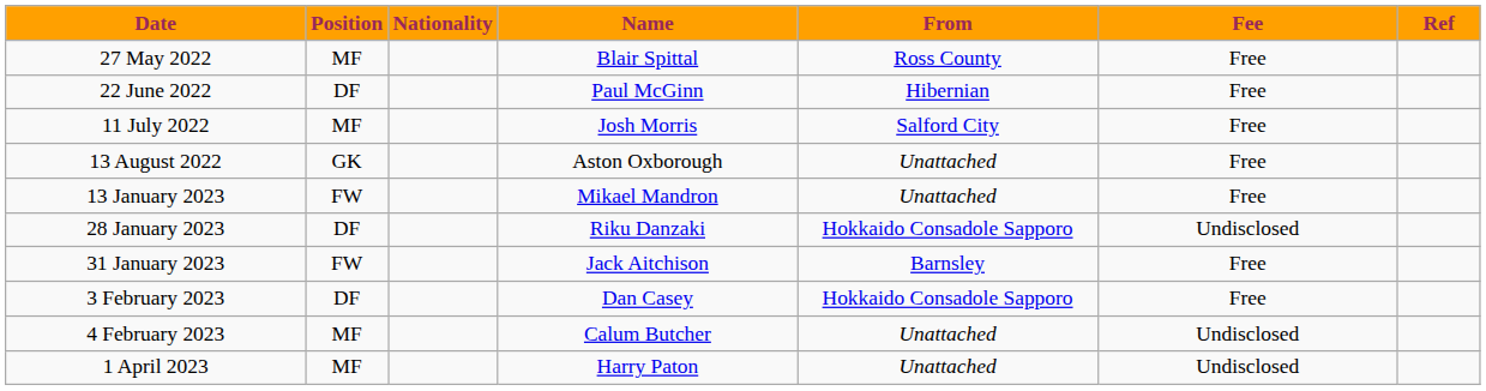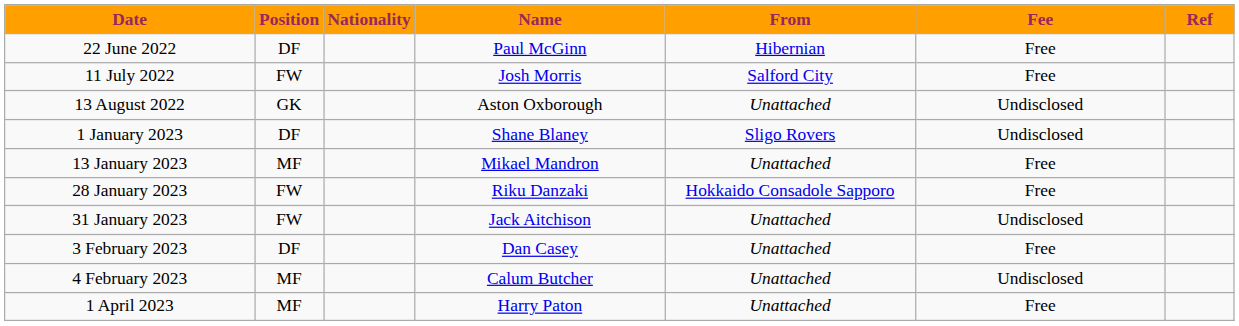 <table class="wikitable"  style="text-align:center; font-size:90%; ">
 <tr>
 <th style="background:#ffa000; color:#98285c; width:200px;">Date</th>
 <th style="background:#ffa000; color:#98285c; width:50px;">Position</th>
 <th style="background:#ffa000; color:#98285c; width:50px;">Nationality</th>
 <th style="background:#ffa000; color:#98285c; width:200px;">Name</th>
 <th style="background:#ffa000; color:#98285c; width:200px;">From</th>
 <th style="background:#ffa000; color:#98285c; width:200px;">Fee</th>
 <th style="background:#ffa000; color:#98285c; width:50px;">Ref</th>
-</tr>
-<tr>
-<td>27 May 2022</td>
-<td>MF</td>
-<td></td>
-<td><a href='#'>Blair Spittal</a></td>
-<td><a href='#'>Ross County</a></td>
-<td>Free</td>
-<td></td>
 </tr>
 <tr>
 <td>22 June 2022</td>
 <td>DF</td>
 <td></td>
 <td><a href='#'>Paul McGinn</a></td>
 <td><a href='#'>Hibernian</a></td>
 <td>Free</td>
 <td></td>
 </tr>
 <tr>
 <td>11 July 2022</td>
-<td>MF</td>
+<td>FW</td>
 <td></td>
 <td><a href='#'>Josh Morris</a></td>
 <td><a href='#'>Salford City</a></td>
 <td>Free</td>
 <td></td>
 </tr>
 <tr>
 <td>13 August 2022</td>
 <td>GK</td>
 <td></td>
 <td>Aston Oxborough</td>
 <td><em>Unattached</em></td>
-<td>Free</td>
+<td>Undisclosed</td>
+<td></td>
+</tr>
+<tr>
+<td>1 January 2023</td>
+<td>DF</td>
+<td></td>
+<td><a href='#'>Shane Blaney</a></td>
+<td><a href='#'>Sligo Rovers</a></td>
+<td>Undisclosed</td>
 <td></td>
 </tr>
 <tr>
 <td>13 January 2023</td>
-<td>FW</td>
+<td>MF</td>
 <td></td>
 <td><a href='#'>Mikael Mandron</a></td>
 <td><em>Unattached</em></td>
 <td>Free</td>
 <td></td>
 </tr>
 <tr>
 <td>28 January 2023</td>
-<td>DF</td>
+<td>FW</td>
 <td></td>
 <td><a href='#'>Riku Danzaki</a></td>
 <td><a href='#'>Hokkaido Consadole Sapporo</a></td>
-<td>Undisclosed</td>
+<td>Free</td>
 <td></td>
 </tr>
 <tr>
 <td>31 January 2023</td>
 <td>FW</td>
 <td></td>
 <td><a href='#'>Jack Aitchison</a></td>
-<td><a href='#'>Barnsley</a></td>
-<td>Free</td>
+<td><em>Unattached</em></td>
+<td>Undisclosed</td>
 <td></td>
 </tr>
 <tr>
 <td>3 February 2023</td>
 <td>DF</td>
 <td></td>
 <td><a href='#'>Dan Casey</a></td>
-<td><a href='#'>Hokkaido Consadole Sapporo</a></td>
+<td><em>Unattached</em></td>
 <td>Free</td>
 <td></td>
 </tr>
 <tr>
 <td>4 February 2023</td>
 <td>MF</td>
 <td></td>
 <td><a href='#'>Calum Butcher</a></td>
 <td><em>Unattached</em></td>
 <td>Undisclosed</td>
 <td></td>
 </tr>
 <tr>
 <td>1 April 2023</td>
 <td>MF</td>
 <td></td>
 <td><a href='#'>Harry Paton</a></td>
 <td><em>Unattached</em></td>
-<td>Undisclosed</td>
+<td>Free</td>
 <td></td>
 </tr>
 </table>
